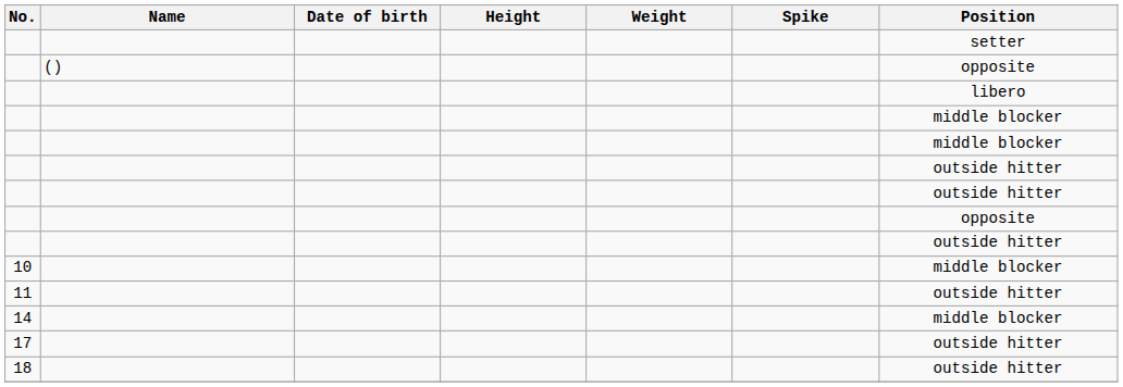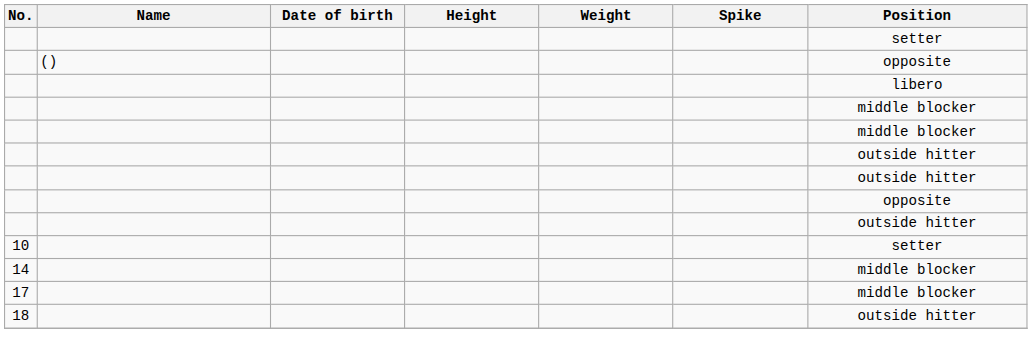 <table class="wikitable sortable" style="font-size:100%; text-align:center;">
 <tr>
 <th>No.</th>
 <th style="width:16em">Name</th>
 <th style="width:9em">Date of birth</th>
 <th style="width:9em">Height</th>
 <th style="width:9em">Weight</th>
 <th style="width:9em">Spike</th>
 <th style="width:15em">Position</th>
 </tr>
 <tr>
 <td></td>
 <td align=left> </td>
 <td align=right></td>
 <td></td>
 <td></td>
 <td></td>
 <td>setter</td>
 </tr>
 <tr>
 <td></td>
 <td align=left>  ()</td>
 <td align=right></td>
 <td></td>
 <td></td>
 <td></td>
 <td>opposite</td>
 </tr>
 <tr>
 <td></td>
 <td align=left> </td>
 <td align=right></td>
 <td></td>
 <td></td>
 <td></td>
 <td>libero</td>
 </tr>
 <tr>
 <td></td>
 <td align=left> </td>
 <td align=right></td>
 <td></td>
 <td></td>
 <td></td>
 <td>middle blocker</td>
 </tr>
 <tr>
 <td></td>
 <td align=left> </td>
 <td align=right></td>
 <td></td>
 <td></td>
 <td></td>
 <td>middle blocker</td>
 </tr>
 <tr>
 <td></td>
 <td align=left> </td>
 <td align=right></td>
 <td></td>
 <td></td>
 <td></td>
 <td>outside hitter</td>
 </tr>
 <tr>
 <td></td>
 <td align=left> </td>
 <td align=right></td>
 <td></td>
 <td></td>
 <td></td>
 <td>outside hitter</td>
 </tr>
 <tr>
 <td></td>
 <td align=left> </td>
 <td align=right></td>
 <td></td>
 <td></td>
 <td></td>
 <td>opposite</td>
 </tr>
 <tr>
 <td></td>
 <td align=left> </td>
 <td align=right></td>
 <td></td>
 <td></td>
 <td></td>
 <td>outside hitter</td>
 </tr>
 <tr>
 <td>10</td>
 <td align=left> </td>
 <td align=right></td>
 <td></td>
 <td></td>
 <td></td>
-<td>middle blocker</td>
-</tr>
-<tr>
-<td>11</td>
-<td align=left> </td>
-<td align=right></td>
-<td></td>
-<td></td>
-<td></td>
-<td>outside hitter</td>
+<td>setter</td>
 </tr>
 <tr>
 <td>14</td>
 <td align=left> </td>
 <td align=right></td>
 <td></td>
 <td></td>
 <td></td>
 <td>middle blocker</td>
 </tr>
 <tr>
 <td>17</td>
 <td align=left> </td>
 <td align=right></td>
 <td></td>
 <td></td>
 <td></td>
-<td>outside hitter</td>
+<td>middle blocker</td>
 </tr>
 <tr>
 <td>18</td>
 <td align=left> </td>
 <td align=right></td>
 <td></td>
 <td></td>
 <td></td>
 <td>outside hitter</td>
 </tr>
 <tr>
 </tr>
 </table>
